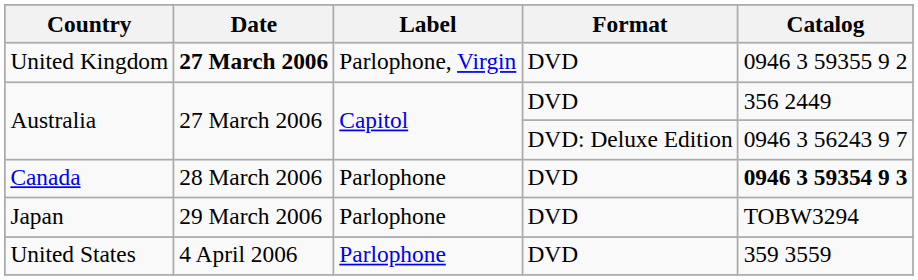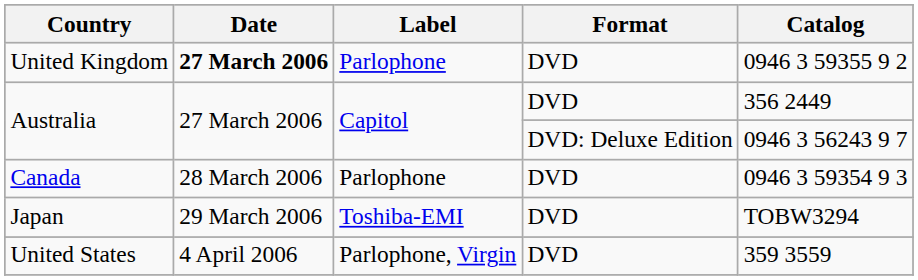 <table class="wikitable" style="font-size: 85%">
 <tr>
 <th>Country</th>
 <th>Date</th>
 <th>Label</th>
 <th>Format</th>
 <th>Catalog</th>
 </tr>
 <tr>
 <td rowspan="1">United Kingdom</td>
 <td rowspan="1"><strong>27 March 2006</strong></td>
-<td rowspan="1">Parlophone, <a href='#'>Virgin</a></td>
+<td rowspan="1"><a href='#'>Parlophone</a></td>
 <td rowspan="1">DVD</td>
 <td rowspan="1">0946 3 59355 9 2</td>
 </tr>
 <tr>
 <td rowspan="2">Australia</td>
 <td rowspan="2">27 March 2006</td>
 <td rowspan="2"><a href='#'>Capitol</a></td>
 <td>DVD</td>
 <td>356 2449</td>
 </tr>
 <tr>
 <td>DVD: Deluxe Edition</td>
 <td rowspan="1">0946 3 56243 9 7</td>
 </tr>
 <tr>
 <td rowspan="1"><a href='#'>Canada</a></td>
 <td rowspan="1">28 March 2006</td>
 <td rowspan="1">Parlophone</td>
 <td rowspan="1">DVD</td>
-<td rowspan="1"><strong>0946 3 59354 9 3</strong></td>
+<td rowspan="1">0946 3 59354 9 3</td>
 </tr>
 <tr>
 <td rowspan="1">Japan</td>
 <td rowspan="1">29 March 2006</td>
-<td rowspan="1">Parlophone</td>
+<td rowspan="1"><a href='#'>Toshiba-EMI</a></td>
 <td rowspan="1">DVD</td>
 <td rowspan="1">TOBW3294</td>
 </tr>
 <tr>
 <td rowspan="1">United States</td>
 <td rowspan="1">4 April 2006</td>
-<td rowspan="1"><a href='#'>Parlophone</a></td>
+<td rowspan="1">Parlophone, <a href='#'>Virgin</a></td>
 <td rowspan="1">DVD</td>
 <td>359 3559</td>
 </tr>
 </table>
